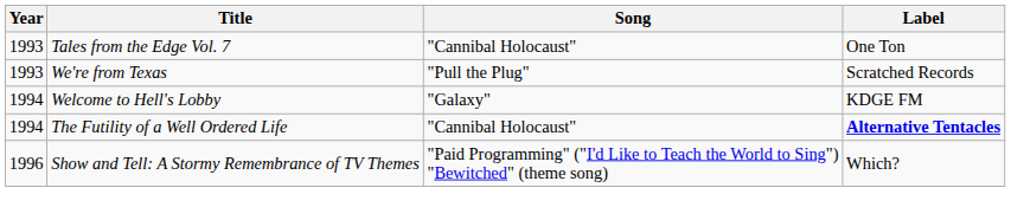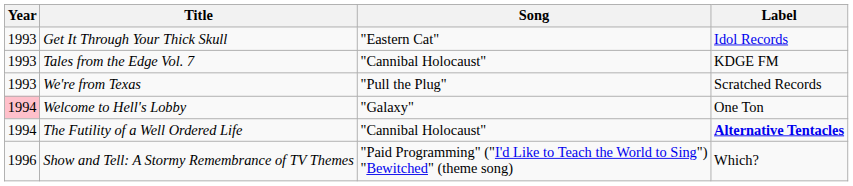 <table class="wikitable">
 <tr>
 <th>Year</th>
 <th>Title</th>
 <th>Song</th>
 <th>Label</th>
 </tr>
 <tr>
 <td>1993</td>
+<td><em>Get It Through Your Thick Skull</em></td>
+<td>"Eastern Cat"</td>
+<td><a href='#'>Idol Records</a></td>
+</tr>
+<tr>
+<td>1993</td>
 <td><em>Tales from the Edge Vol. 7</em></td>
 <td>"Cannibal Holocaust"</td>
-<td>One Ton</td>
+<td>KDGE FM</td>
 </tr>
 <tr>
 <td>1993</td>
 <td><em>We're from Texas</em></td>
 <td>"Pull the Plug"</td>
 <td>Scratched Records</td>
 </tr>
 <tr>
-<td>1994</td>
+<td style="background: pink;">1994</td>
 <td><em>Welcome to Hell's Lobby</em></td>
 <td>"Galaxy"</td>
-<td>KDGE FM</td>
+<td>One Ton</td>
 </tr>
 <tr>
 <td>1994</td>
 <td><em>The Futility of a Well Ordered Life</em></td>
 <td>"Cannibal Holocaust"</td>
 <td><strong><a href='#'>Alternative Tentacles</a></strong></td>
 </tr>
 <tr>
 <td>1996</td>
 <td><em>Show and Tell: A Stormy Remembrance of TV Themes</em></td>
 <td>"Paid Programming" ("<a href='#'>I'd Like to Teach the World to Sing</a>")<br>"<a href='#'>Bewitched</a>" (theme song)</td>
 <td>Which?</td>
 </tr>
 </table>
